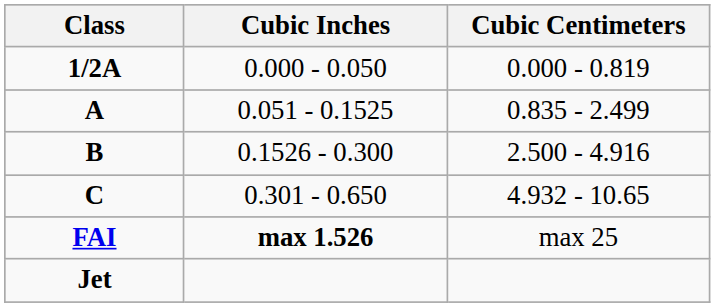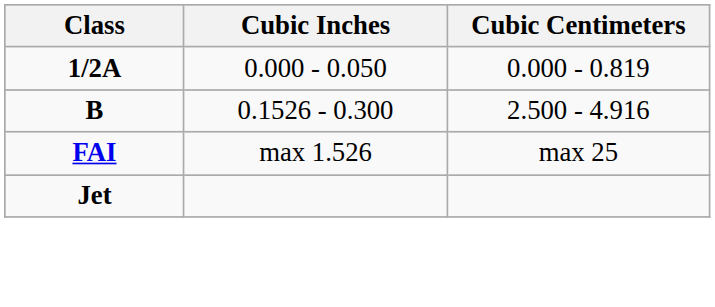 <table class="wikitable">
 <tr>
 <th width="100px">Class</th>
 <th width="150px">Cubic Inches</th>
 <th width="150px">Cubic Centimeters</th>
 </tr>
 <tr>
 <td align=center><strong>1/2A</strong></td>
 <td align=center>0.000 - 0.050</td>
 <td align=center>0.000 - 0.819</td>
 </tr>
 <tr>
-<td align=center><strong>A</strong></td>
-<td align=center>0.051 - 0.1525</td>
-<td align=center>0.835 - 2.499</td>
-</tr>
-<tr>
 <td align=center><strong>B</strong></td>
 <td align=center>0.1526 - 0.300</td>
 <td align=center>2.500 - 4.916</td>
 </tr>
 <tr>
-<td align=center><strong>C</strong></td>
-<td align=center>0.301 - 0.650</td>
-<td align=center>4.932 - 10.65</td>
-</tr>
-<tr>
 <td align=center><strong><a href='#'>FAI</a></strong></td>
-<td align=center><strong>max 1.526</strong></td>
+<td align=center>max 1.526</td>
 <td align=center>max 25</td>
 </tr>
 <tr>
 <td align=center><strong>Jet</strong></td>
 <td></td>
 <td></td>
 </tr>
 </table>
